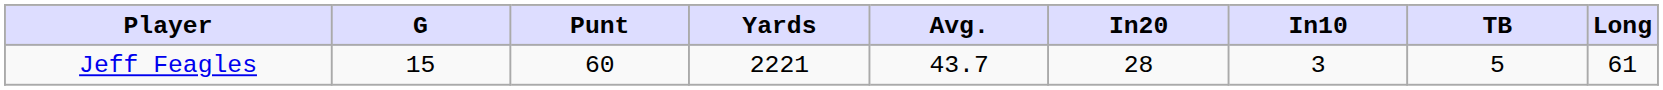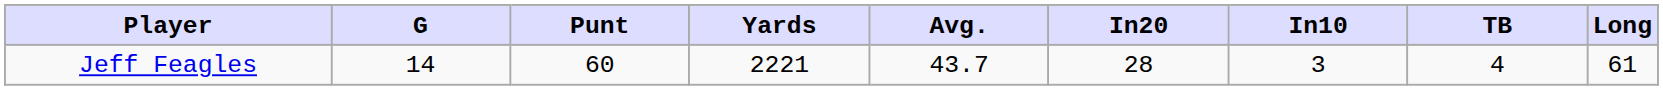 <table class="wikitable">
 <tr>
 <th style="background:#ddf; width:20%;">Player</th>
 <th style="background:#ddf; width:11%;">G</th>
 <th style="background:#ddf; width:11%;">Punt</th>
 <th style="background:#ddf; width:11%;">Yards</th>
 <th style="background:#ddf; width:11%;">Avg.</th>
 <th style="background:#ddf; width:11%;">In20</th>
 <th style="background:#ddf; width:11%;">In10</th>
 <th style="background:#ddf; width:11%;">TB</th>
 <th style="background:#ddf; width:11%;">Long</th>
 </tr>
 <tr style="text-align:center;">
 <td><a href='#'>Jeff Feagles</a></td>
-<td>15</td>
+<td>14</td>
 <td>60</td>
 <td>2221</td>
 <td>43.7</td>
 <td>28</td>
 <td>3</td>
-<td>5</td>
+<td>4</td>
 <td>61</td>
 </tr>
 </table>
